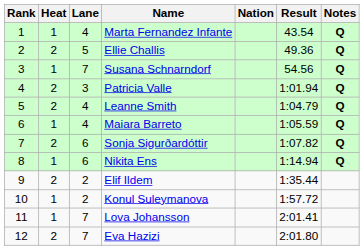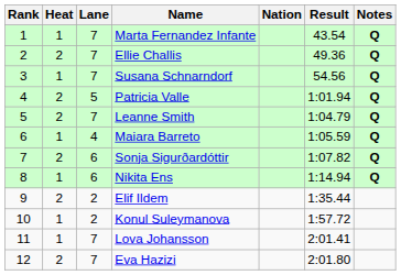 <table class="wikitable sortable" style="text-align:center">
 <tr>
 <th>Rank</th>
 <th>Heat</th>
 <th>Lane</th>
 <th>Name</th>
 <th>Nation</th>
 <th>Result</th>
 <th>Notes</th>
 </tr>
 <tr bgcolor="ccffcc">
 <td>1</td>
 <td>1</td>
-<td>4</td>
+<td>7</td>
 <td align="left"><a href='#'>Marta Fernandez Infante</a></td>
 <td align="left"></td>
 <td>43.54</td>
 <td><strong>Q</strong></td>
 </tr>
 <tr bgcolor="ccffcc">
 <td>2</td>
 <td>2</td>
-<td>5</td>
+<td>7</td>
 <td align="left"><a href='#'>Ellie Challis</a></td>
 <td align="left"></td>
 <td>49.36</td>
 <td><strong>Q</strong></td>
 </tr>
 <tr bgcolor="ccffcc">
 <td>3</td>
 <td>1</td>
 <td>7</td>
 <td align="left"><a href='#'>Susana Schnarndorf</a></td>
 <td align="left"></td>
 <td>54.56</td>
 <td><strong>Q</strong></td>
 </tr>
 <tr bgcolor="ccffcc">
 <td>4</td>
 <td>2</td>
-<td>3</td>
+<td>5</td>
 <td align="left"><a href='#'>Patricia Valle</a></td>
 <td align="left"></td>
 <td>1:01.94</td>
 <td><strong>Q</strong></td>
 </tr>
 <tr bgcolor="ccffcc">
 <td>5</td>
 <td>2</td>
-<td>4</td>
+<td>7</td>
 <td align="left"><a href='#'>Leanne Smith</a></td>
 <td align="left"></td>
 <td>1:04.79</td>
 <td><strong>Q</strong></td>
 </tr>
 <tr bgcolor="ccffcc">
 <td>6</td>
 <td>1</td>
 <td>4</td>
 <td align="left"><a href='#'>Maiara Barreto</a></td>
 <td align="left"></td>
 <td>1:05.59</td>
 <td><strong>Q</strong></td>
 </tr>
 <tr bgcolor="ccffcc">
 <td>7</td>
 <td>2</td>
 <td>6</td>
 <td align="left"><a href='#'>Sonja Sigurðardóttir</a></td>
 <td align="left"></td>
 <td>1:07.82</td>
 <td><strong>Q</strong></td>
 </tr>
 <tr bgcolor="ccffcc">
 <td>8</td>
 <td>1</td>
 <td>6</td>
 <td align="left"><a href='#'>Nikita Ens</a></td>
 <td align="left"></td>
 <td>1:14.94</td>
 <td><strong>Q</strong></td>
 </tr>
 <tr>
 <td>9</td>
 <td>2</td>
 <td>2</td>
 <td align="left"><a href='#'>Elif Ildem</a></td>
 <td align="left"></td>
 <td>1:35.44</td>
 <td></td>
 </tr>
 <tr>
 <td>10</td>
 <td>1</td>
 <td>2</td>
 <td align="left"><a href='#'>Konul Suleymanova</a></td>
 <td align="left"></td>
 <td>1:57.72</td>
 <td></td>
 </tr>
 <tr>
 <td>11</td>
 <td>1</td>
 <td>7</td>
 <td align="left"><a href='#'>Lova Johansson</a></td>
 <td align="left"></td>
 <td>2:01.41</td>
 <td></td>
 </tr>
 <tr>
 <td>12</td>
 <td>2</td>
 <td>7</td>
 <td align="left"><a href='#'>Eva Hazizi</a></td>
 <td align="left"></td>
 <td>2:01.80</td>
 <td></td>
 </tr>
 </table>
